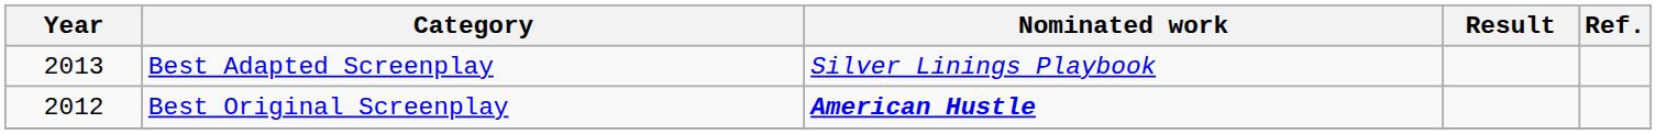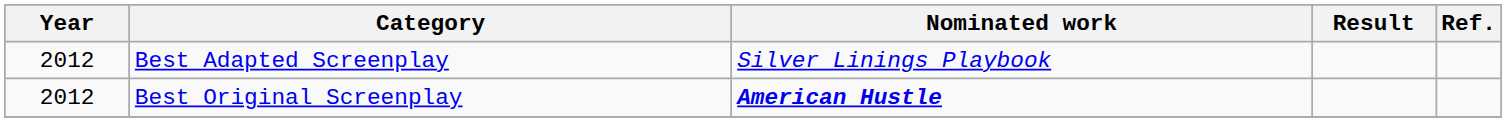 <table class=wikitable>
 <tr>
 <th scope="col" style="width:5em;">Year</th>
 <th scope="col" style="width:26em;">Category</th>
 <th scope="col" style="width:25em;">Nominated work</th>
 <th scope="col" style="width:5em;">Result</th>
 <th>Ref.</th>
 </tr>
 <tr>
-<td style="text-align:center;">2013</td>
+<td style="text-align:center;">2012</td>
 <td><a href='#'>Best Adapted Screenplay</a></td>
 <td><em><a href='#'>Silver Linings Playbook</a></em></td>
 <td></td>
 <td></td>
 </tr>
 <tr>
 <td style="text-align:center;">2012</td>
 <td><a href='#'>Best Original Screenplay</a></td>
 <td><strong><em><a href='#'>American Hustle</a></em></strong></td>
 <td></td>
 <td></td>
 </tr>
 <tr>
 </tr>
 </table>
